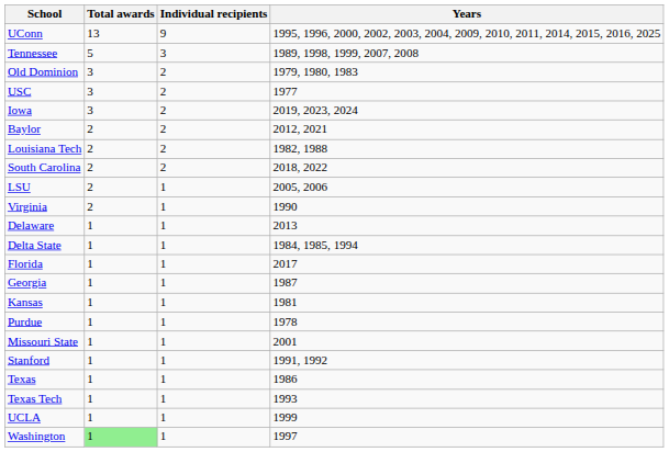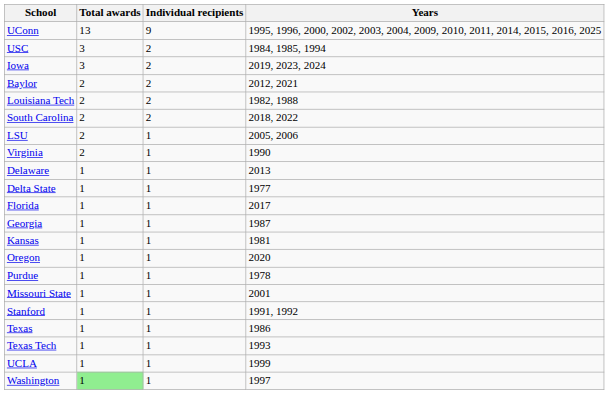 <table class="wikitable sortable">
 <tr>
 <th>School</th>
 <th>Total awards</th>
 <th>Individual recipients</th>
 <th>Years</th>
 </tr>
 <tr>
 <td><a href='#'>UConn</a></td>
 <td>13</td>
 <td>9</td>
 <td>1995, 1996, 2000, 2002, 2003, 2004, 2009, 2010, 2011, 2014, 2015, 2016, 2025</td>
 </tr>
 <tr>
-<td><a href='#'>Tennessee</a></td>
-<td>5</td>
-<td>3</td>
-<td>1989, 1998, 1999, 2007, 2008</td>
-</tr>
-<tr>
-<td><a href='#'>Old Dominion</a></td>
-<td>3</td>
-<td>2</td>
-<td>1979, 1980, 1983</td>
-</tr>
-<tr>
 <td><a href='#'>USC</a></td>
 <td>3</td>
 <td>2</td>
-<td>1977</td>
+<td>1984, 1985, 1994</td>
 </tr>
 <tr>
 <td><a href='#'>Iowa</a></td>
 <td>3</td>
 <td>2</td>
 <td>2019, 2023, 2024</td>
 </tr>
 <tr>
 <td><a href='#'>Baylor</a></td>
 <td>2</td>
 <td>2</td>
 <td>2012, 2021</td>
 </tr>
 <tr>
 <td><a href='#'>Louisiana Tech</a></td>
 <td>2</td>
 <td>2</td>
 <td>1982, 1988</td>
 </tr>
 <tr>
 <td><a href='#'>South Carolina</a></td>
 <td>2</td>
 <td>2</td>
 <td>2018, 2022</td>
 </tr>
 <tr>
 <td><a href='#'>LSU</a></td>
 <td>2</td>
 <td>1</td>
 <td>2005, 2006</td>
 </tr>
 <tr>
 <td><a href='#'>Virginia</a></td>
 <td>2</td>
 <td>1</td>
 <td>1990</td>
 </tr>
 <tr>
 <td><a href='#'>Delaware</a></td>
 <td>1</td>
 <td>1</td>
 <td>2013</td>
 </tr>
 <tr>
 <td><a href='#'>Delta State</a></td>
 <td>1</td>
 <td>1</td>
-<td>1984, 1985, 1994</td>
+<td>1977</td>
 </tr>
 <tr>
 <td><a href='#'>Florida</a></td>
 <td>1</td>
 <td>1</td>
 <td>2017</td>
 </tr>
 <tr>
 <td><a href='#'>Georgia</a></td>
 <td>1</td>
 <td>1</td>
 <td>1987</td>
 </tr>
 <tr>
 <td><a href='#'>Kansas</a></td>
 <td>1</td>
 <td>1</td>
 <td>1981</td>
+</tr>
+<tr>
+<td><a href='#'>Oregon</a></td>
+<td>1</td>
+<td>1</td>
+<td>2020</td>
 </tr>
 <tr>
 <td><a href='#'>Purdue</a></td>
 <td>1</td>
 <td>1</td>
 <td>1978</td>
 </tr>
 <tr>
 <td><a href='#'>Missouri State</a></td>
 <td>1</td>
 <td>1</td>
 <td>2001</td>
 </tr>
 <tr>
 <td><a href='#'>Stanford</a></td>
 <td>1</td>
 <td>1</td>
 <td>1991, 1992</td>
 </tr>
 <tr>
 <td><a href='#'>Texas</a></td>
 <td>1</td>
 <td>1</td>
 <td>1986</td>
 </tr>
 <tr>
 <td><a href='#'>Texas Tech</a></td>
 <td>1</td>
 <td>1</td>
 <td>1993</td>
 </tr>
 <tr>
 <td><a href='#'>UCLA</a></td>
 <td>1</td>
 <td>1</td>
 <td>1999</td>
 </tr>
 <tr>
 <td><a href='#'>Washington</a></td>
 <td style="background: lightgreen;">1</td>
 <td>1</td>
 <td>1997</td>
 </tr>
 </table>
